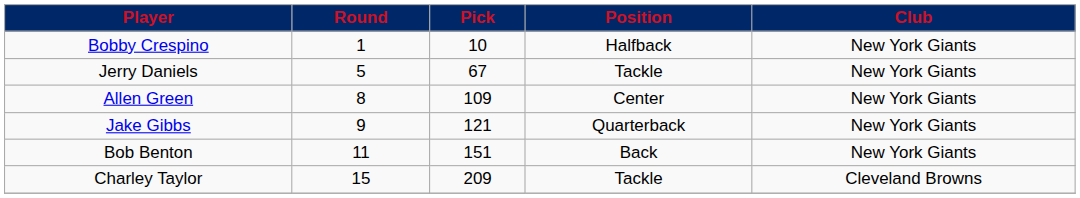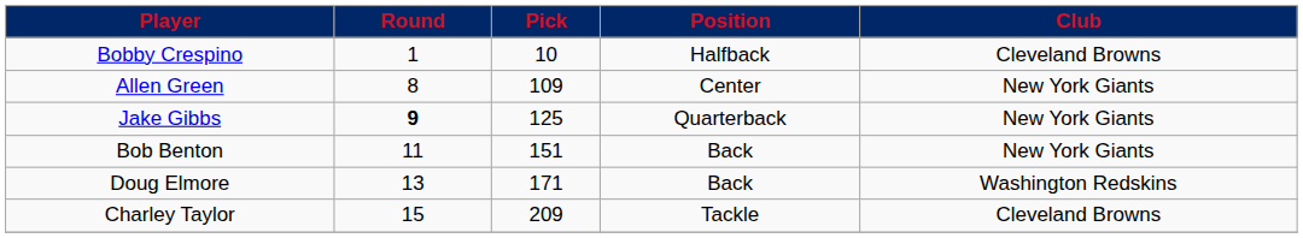 <table class="wikitable" width="80%">
 <tr align="center"  style="background:#002868;color:#CE1126;">
 <td><strong>Player</strong></td>
 <td><strong>Round</strong></td>
 <td><strong>Pick</strong></td>
 <td><strong>Position</strong></td>
 <td><strong>Club</strong></td>
 </tr>
 <tr align="center" bgcolor="">
 <td><a href='#'>Bobby Crespino</a></td>
 <td>1</td>
 <td>10</td>
 <td>Halfback</td>
-<td>New York Giants</td>
-</tr>
-<tr align="center" bgcolor="">
-<td>Jerry Daniels</td>
-<td>5</td>
-<td>67</td>
-<td>Tackle</td>
-<td>New York Giants</td>
+<td>Cleveland Browns</td>
 </tr>
 <tr align="center" bgcolor="">
 <td><a href='#'>Allen Green</a></td>
 <td>8</td>
 <td>109</td>
 <td>Center</td>
 <td>New York Giants</td>
 </tr>
 <tr align="center" bgcolor="">
 <td><a href='#'>Jake Gibbs</a></td>
-<td>9</td>
-<td>121</td>
+<td><strong>9</strong></td>
+<td>125</td>
 <td>Quarterback</td>
 <td>New York Giants</td>
 </tr>
 <tr align="center" bgcolor="">
 <td>Bob Benton</td>
 <td>11</td>
 <td>151</td>
 <td>Back</td>
 <td>New York Giants</td>
 </tr>
 <tr align="center" bgcolor="">
+<td>Doug Elmore</td>
+<td>13</td>
+<td>171</td>
+<td>Back</td>
+<td>Washington Redskins</td>
+</tr>
+<tr align="center" bgcolor="">
 <td>Charley Taylor</td>
 <td>15</td>
 <td>209</td>
 <td>Tackle</td>
 <td>Cleveland Browns</td>
 </tr>
 <tr align="center" bgcolor="">
 </tr>
 </table>
